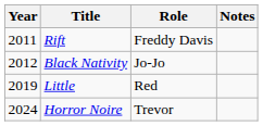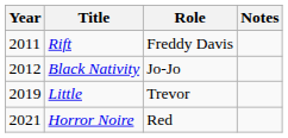 <table class="wikitable sortable">
 <tr>
 <th>Year</th>
 <th>Title</th>
 <th>Role</th>
 <th class="unsortable">Notes</th>
 </tr>
 <tr>
 <td>2011</td>
 <td><em><a href='#'>Rift</a></em></td>
 <td>Freddy Davis</td>
 <td></td>
 </tr>
 <tr>
 <td>2012</td>
 <td><em><a href='#'>Black Nativity</a></em></td>
 <td>Jo-Jo</td>
 <td></td>
 </tr>
 <tr>
 <td>2019</td>
 <td><em><a href='#'>Little</a></em></td>
+<td>Trevor</td>
+<td></td>
+</tr>
+<tr>
+<td>2021</td>
+<td><em><a href='#'>Horror Noire</a></em></td>
 <td>Red</td>
 <td></td>
 </tr>
-<tr>
-<td>2024</td>
-<td><em><a href='#'>Horror Noire</a></em></td>
-<td>Trevor</td>
-<td></td>
-</tr>
 </table>
